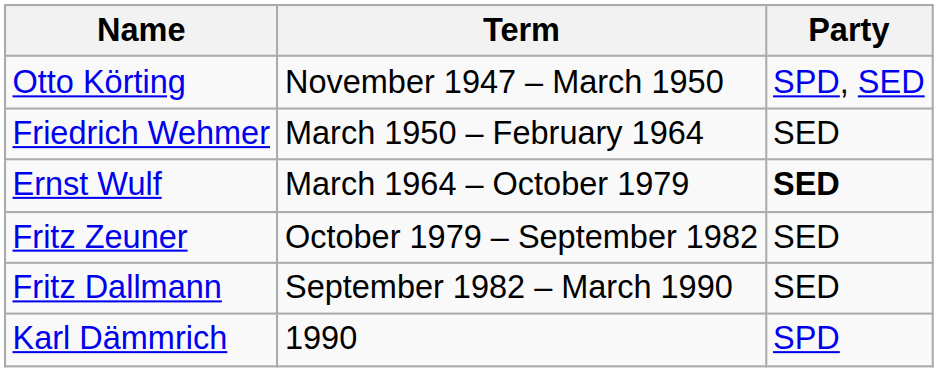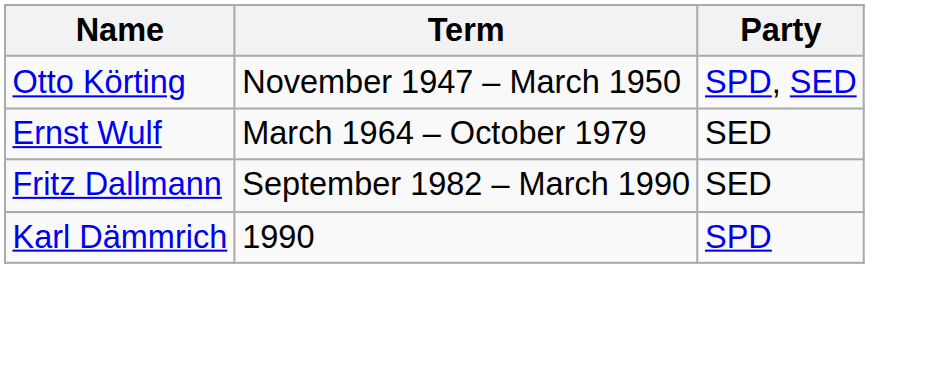 <table class=wikitable>
 <tr>
 <th>Name</th>
 <th>Term</th>
 <th>Party</th>
 </tr>
 <tr>
 <td><a href='#'>Otto Körting</a></td>
 <td>November 1947 – March 1950</td>
 <td><a href='#'>SPD</a>, <a href='#'>SED</a></td>
 </tr>
 <tr>
-<td><a href='#'>Friedrich Wehmer</a></td>
-<td>March 1950 – February 1964</td>
-<td>SED</td>
-</tr>
-<tr>
 <td><a href='#'>Ernst Wulf</a></td>
 <td>March 1964 – October 1979</td>
-<td><strong>SED</strong></td>
-</tr>
-<tr>
-<td><a href='#'>Fritz Zeuner</a></td>
-<td>October 1979 – September 1982</td>
 <td>SED</td>
 </tr>
 <tr>
 <td><a href='#'>Fritz Dallmann</a></td>
 <td>September 1982 – March 1990</td>
 <td>SED</td>
 </tr>
 <tr>
 <td><a href='#'>Karl Dämmrich</a></td>
 <td>1990</td>
 <td><a href='#'>SPD</a></td>
 </tr>
 </table>
